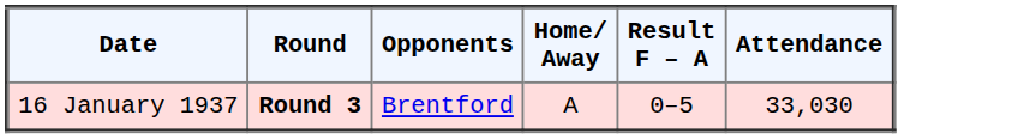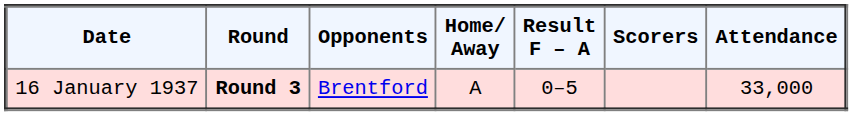 <table border="2" cellpadding="4" style="border-collapse:collapse; text-align:center; font-size:smaller;">
 <tr style="background:#f0f6ff;">
 <th><strong>Date</strong></th>
 <th><strong>Round</strong></th>
 <th><strong>Opponents</strong></th>
 <th><strong>Home/<br>Away</strong></th>
 <th><strong>Result<br>F – A</strong></th>
+<th><strong>Scorers</strong></th>
 <th><strong>Attendance</strong></th>
 </tr>
 <tr style="background:#fdd;">
 <td>16 January 1937</td>
 <td><strong>Round 3</strong></td>
 <td><a href='#'>Brentford</a></td>
 <td>A</td>
 <td>0–5</td>
-<td>33,030</td>
+<td></td>
+<td>33,000</td>
 </tr>
 </table>
